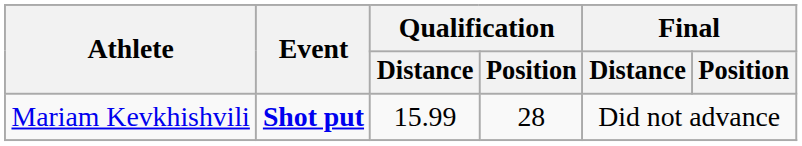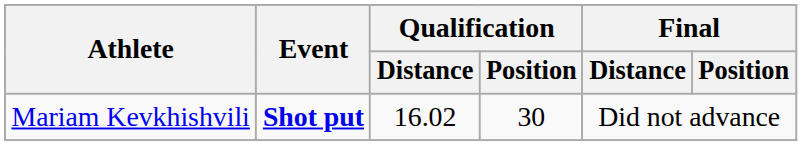 <table class=wikitable style="font-size:90%">
 <tr>
 <th rowspan="2">Athlete</th>
 <th rowspan="2">Event</th>
 <th colspan="2">Qualification</th>
 <th colspan="2">Final</th>
 </tr>
 <tr style="font-size:95%">
 <th>Distance</th>
 <th>Position</th>
 <th>Distance</th>
 <th>Position</th>
 </tr>
 <tr align=center>
 <td align=left><a href='#'>Mariam Kevkhishvili</a></td>
 <td align=left><strong><a href='#'>Shot put</a></strong></td>
-<td>15.99</td>
-<td>28</td>
+<td>16.02</td>
+<td>30</td>
 <td colspan=2>Did not advance</td>
 </tr>
 </table>
